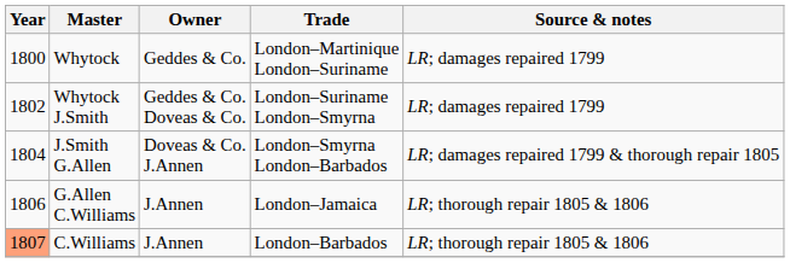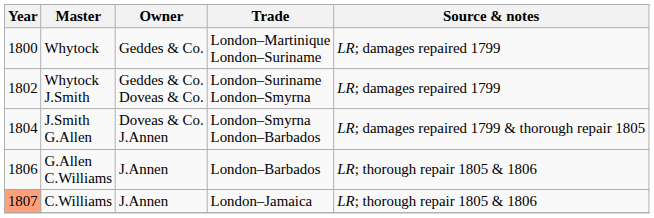 <table class=" wikitable">
 <tr>
 <th>Year</th>
 <th>Master</th>
 <th>Owner</th>
 <th>Trade</th>
 <th>Source & notes</th>
 </tr>
 <tr>
 <td>1800</td>
 <td>Whytock</td>
 <td>Geddes & Co.</td>
 <td>London–Martinique<br>London–Suriname</td>
 <td><em>LR</em>; damages repaired 1799</td>
 </tr>
 <tr>
 <td>1802</td>
 <td>Whytock<br>J.Smith</td>
 <td>Geddes & Co.<br>Doveas & Co.</td>
 <td>London–Suriname<br>London–Smyrna</td>
 <td><em>LR</em>; damages repaired 1799</td>
 </tr>
 <tr>
 <td>1804</td>
 <td>J.Smith<br>G.Allen</td>
 <td>Doveas & Co.<br>J.Annen</td>
 <td>London–Smyrna<br>London–Barbados</td>
 <td><em>LR</em>; damages repaired 1799 & thorough repair 1805</td>
 </tr>
 <tr>
 <td>1806</td>
 <td>G.Allen<br>C.Williams</td>
 <td>J.Annen</td>
-<td>London–Jamaica</td>
+<td>London–Barbados</td>
 <td><em>LR</em>; thorough repair 1805 & 1806</td>
 </tr>
 <tr>
 <td style="background: lightsalmon;">1807</td>
 <td>C.Williams</td>
 <td>J.Annen</td>
-<td>London–Barbados</td>
+<td>London–Jamaica</td>
 <td><em>LR</em>; thorough repair 1805 & 1806</td>
 </tr>
 <tr>
 </tr>
 </table>
